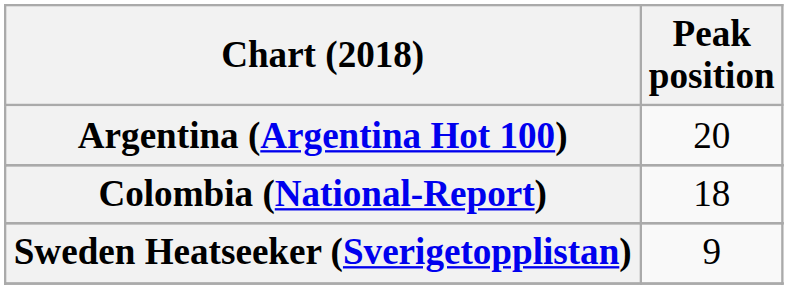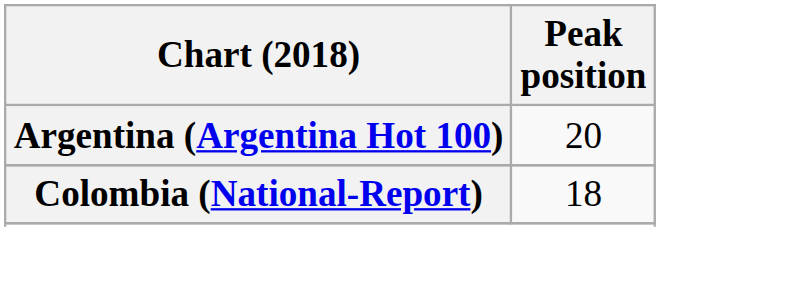 <table class="wikitable plainrowheaders sortable" style="text-align:center;">
 <tr>
 <th scope="col">Chart (2018)</th>
 <th scope="col">Peak<br>position</th>
 </tr>
 <tr>
 <th scope="row">Argentina (<a href='#'>Argentina Hot 100</a>)</th>
 <td>20</td>
 </tr>
 <tr>
 </tr>
 <tr>
 <th scope="row">Colombia (<a href='#'>National-Report</a>)</th>
 <td>18</td>
 </tr>
 <tr>
 </tr>
 <tr>
-<th scope="row">Sweden Heatseeker (<a href='#'>Sverigetopplistan</a>)</th>
-<td>9</td>
-</tr>
-<tr>
 </tr>
 <tr>
 </tr>
 <tr>
 </tr>
 <tr>
 </tr>
 <tr>
 </tr>
 </table>
